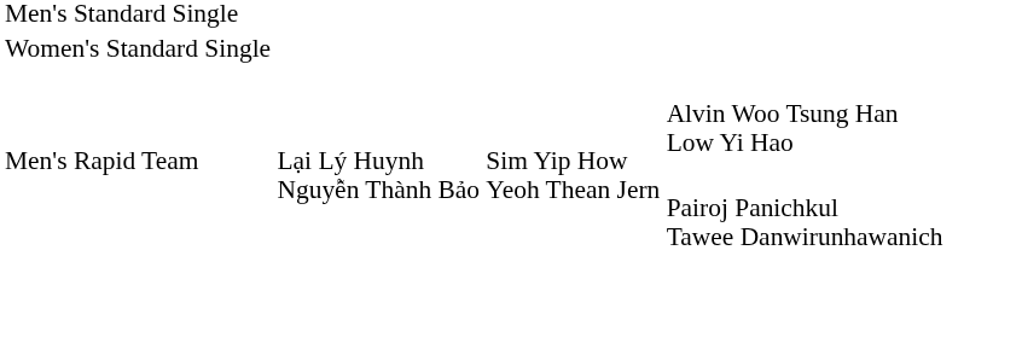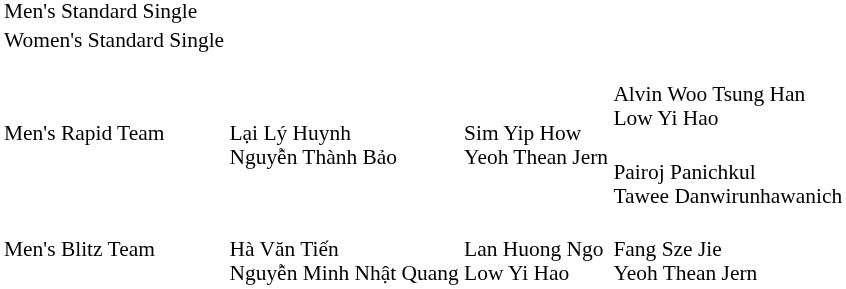 <table>
 <tr>
 <td rowspan=2>Men's Standard Single</td>
 <td rowspan=2></td>
 <td rowspan=2></td>
 <td></td>
 </tr>
 <tr>
 <td></td>
 </tr>
 <tr>
 <td rowspan=2>Women's Standard Single</td>
 <td rowspan=2></td>
 <td rowspan=2></td>
 <td></td>
 </tr>
 <tr>
 <td></td>
 </tr>
 <tr>
 <td rowspan=2>Men's Rapid Team</td>
 <td rowspan=2><br>Lại Lý Huynh<br>Nguyễn Thành Bảo</td>
 <td rowspan=2><br>Sim Yip How<br>Yeoh Thean Jern</td>
 <td><br>Alvin Woo Tsung Han<br>Low Yi Hao</td>
 </tr>
 <tr>
 <td><br>Pairoj Panichkul<br>Tawee Danwirunhawanich</td>
 </tr>
+<tr>
+<td>Men's Blitz Team</td>
+<td><br>Hà Văn Tiến<br>Nguyễn Minh Nhật Quang</td>
+<td><br>Lan Huong Ngo<br>Low Yi Hao</td>
+<td><br>Fang Sze Jie<br>Yeoh Thean Jern</td>
+</tr>
 </table>
